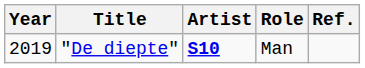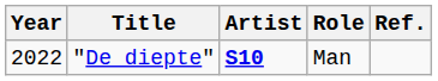 <table class="wikitable">
 <tr>
 <th>Year</th>
 <th>Title</th>
 <th>Artist</th>
 <th>Role</th>
 <th>Ref.</th>
 </tr>
 <tr>
-<td>2019</td>
+<td>2022</td>
 <td>"<a href='#'>De diepte</a>"</td>
 <td><strong><a href='#'>S10</a></strong></td>
 <td>Man</td>
 <td></td>
 </tr>
 </table>
